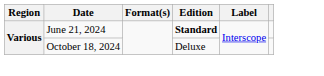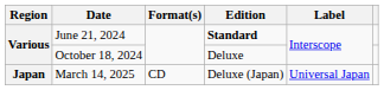 <table class="wikitable plainrowheaders">
 <tr>
 <th scope="col">Region</th>
 <th scope="col">Date</th>
 <th scope="col">Format(s)</th>
 <th scope="col">Edition</th>
 <th scope="col">Label</th>
 <th scope="col"></th>
 </tr>
 <tr>
 <th scope="row" rowspan="2">Various</th>
 <td>June 21, 2024</td>
 <td rowspan="2"></td>
 <td><strong>Standard</strong></td>
 <td rowspan="2"><a href='#'>Interscope</a></td>
 <td style="text-align:center"></td>
 </tr>
 <tr>
 <td>October 18, 2024</td>
 <td>Deluxe</td>
 <td style="text-align:center"></td>
 </tr>
+<tr>
+<th scope="row">Japan</th>
+<td>March 14, 2025</td>
+<td>CD</td>
+<td>Deluxe (Japan)</td>
+<td><a href='#'>Universal Japan</a></td>
+<td style="text-align:center"></td>
+</tr>
 </table>
